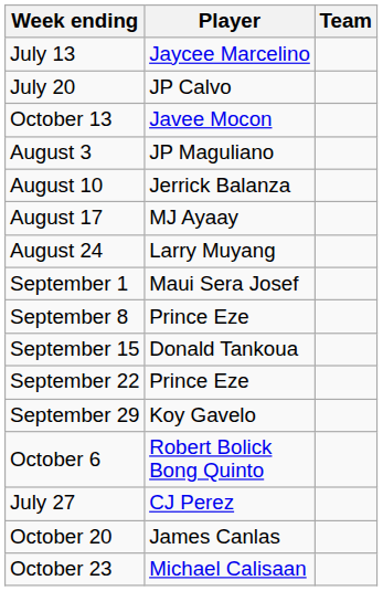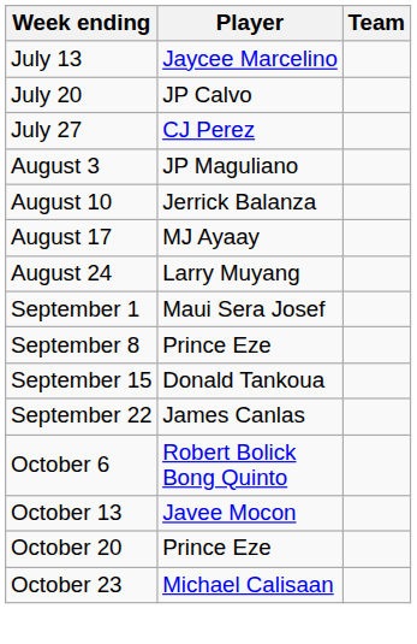 <table class="wikitable">
 <tr>
 <th>Week ending</th>
 <th>Player</th>
 <th>Team</th>
 </tr>
 <tr>
 <td>July 13</td>
 <td> <a href='#'>Jaycee Marcelino</a></td>
 <td></td>
 </tr>
 <tr>
 <td>July 20</td>
 <td> JP Calvo</td>
 <td></td>
 </tr>
 <tr>
-<td>October 13</td>
-<td> <a href='#'>Javee Mocon</a></td>
+<td>July 27</td>
+<td> <a href='#'>CJ Perez</a></td>
 <td></td>
 </tr>
 <tr>
 <td>August 3</td>
 <td> JP Maguliano</td>
 <td></td>
 </tr>
 <tr>
 <td>August 10</td>
 <td> Jerrick Balanza</td>
 <td></td>
 </tr>
 <tr>
 <td>August 17</td>
 <td> MJ Ayaay</td>
 <td></td>
 </tr>
 <tr>
 <td>August 24</td>
 <td> Larry Muyang</td>
 <td><br></td>
 </tr>
 <tr>
 <td>September 1</td>
 <td> Maui Sera Josef</td>
 <td></td>
 </tr>
 <tr>
 <td>September 8</td>
 <td> Prince Eze</td>
 <td></td>
 </tr>
 <tr>
 <td>September 15</td>
 <td> Donald Tankoua</td>
 <td></td>
 </tr>
 <tr>
 <td>September 22</td>
-<td> Prince Eze</td>
-<td></td>
-</tr>
-<tr>
-<td>September 29</td>
-<td> Koy Gavelo</td>
+<td> James Canlas</td>
 <td></td>
 </tr>
 <tr>
 <td>October 6</td>
 <td> <a href='#'>Robert Bolick</a><br> <a href='#'>Bong Quinto</a></td>
 <td></td>
 </tr>
 <tr>
-<td>July 27</td>
-<td> <a href='#'>CJ Perez</a></td>
+<td>October 13</td>
+<td> <a href='#'>Javee Mocon</a></td>
 <td></td>
 </tr>
 <tr>
 <td>October 20</td>
-<td> James Canlas</td>
+<td> Prince Eze</td>
 <td></td>
 </tr>
 <tr>
 <td>October 23</td>
 <td> <a href='#'>Michael Calisaan</a></td>
 <td></td>
 </tr>
 </table>
